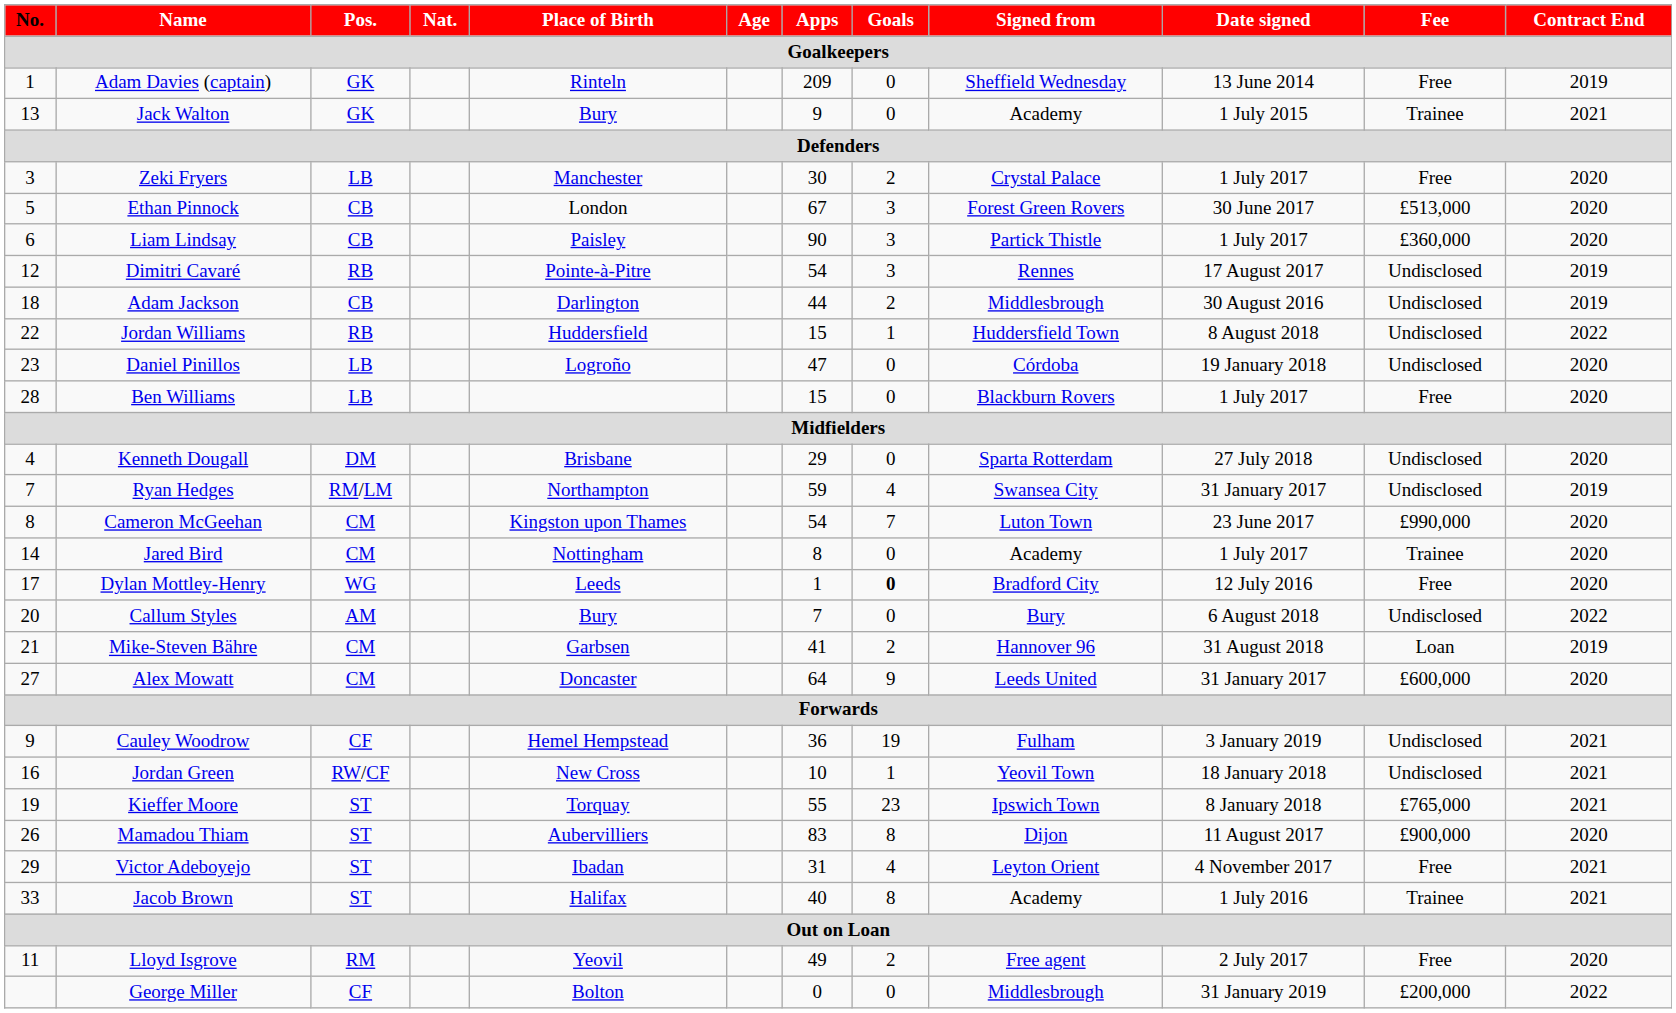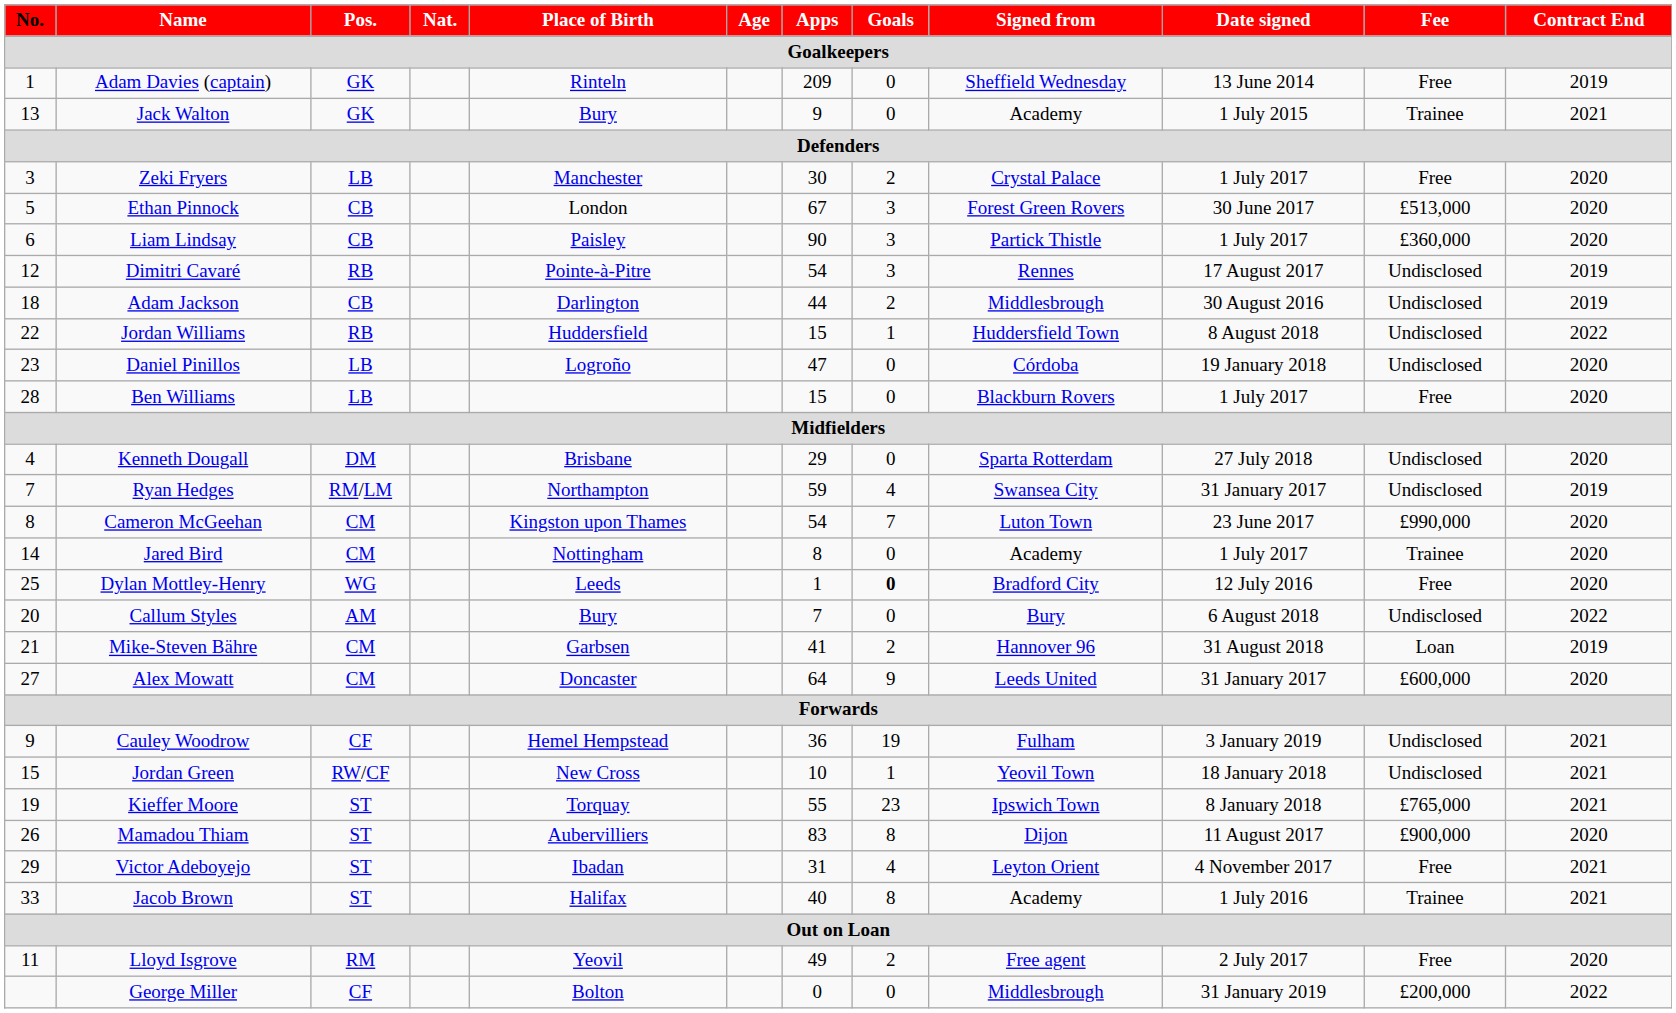 <table class="wikitable" style="text-align:center; font-size:90%; width:100%;">
 <tr>
 <th style="background:#f00; color:brown text-align:center;">No.</th>
 <th style="background:#f00; color:white; text-align:center;">Name</th>
 <th style="background:#f00; color:white; text-align:center;">Pos.</th>
 <th style="background:#f00; color:white; text-align:center;">Nat.</th>
 <th style="background:#f00; color:white; text-align:center;">Place of Birth</th>
 <th style="background:#f00; color:white; text-align:center;">Age</th>
 <th style="background:#f00; color:white; text-align:center;">Apps</th>
 <th style="background:#f00; color:white; text-align:center;">Goals</th>
 <th style="background:#f00; color:white; text-align:center;">Signed from</th>
 <th style="background:#f00; color:white; text-align:center;">Date signed</th>
 <th style="background:#f00; color:white; text-align:center;">Fee</th>
 <th style="background:#f00; color:white; text-align:center;">Contract End</th>
 </tr>
 <tr>
 <th colspan="12" style="background:#dcdcdc; text-align:center;">Goalkeepers</th>
 </tr>
 <tr>
 <td>1</td>
 <td><a href='#'>Adam Davies</a> (<a href='#'>captain</a>)</td>
 <td><a href='#'>GK</a></td>
 <td></td>
 <td><a href='#'>Rinteln</a></td>
 <td></td>
 <td>209</td>
 <td>0</td>
 <td><a href='#'>Sheffield Wednesday</a></td>
 <td>13 June 2014</td>
 <td>Free</td>
 <td>2019</td>
 </tr>
 <tr>
 <td>13</td>
 <td><a href='#'>Jack Walton</a></td>
 <td><a href='#'>GK</a></td>
 <td></td>
 <td><a href='#'>Bury</a></td>
 <td></td>
 <td>9</td>
 <td>0</td>
 <td>Academy</td>
 <td>1 July 2015</td>
 <td>Trainee</td>
 <td>2021</td>
 </tr>
 <tr>
 <th colspan="12" style="background:#dcdcdc; text-align:center;">Defenders</th>
 </tr>
 <tr>
 <td>3</td>
 <td><a href='#'>Zeki Fryers</a></td>
 <td><a href='#'>LB</a></td>
 <td></td>
 <td><a href='#'>Manchester</a></td>
 <td></td>
 <td>30</td>
 <td>2</td>
 <td><a href='#'>Crystal Palace</a></td>
 <td>1 July 2017</td>
 <td>Free</td>
 <td>2020</td>
 </tr>
 <tr>
 <td>5</td>
 <td><a href='#'>Ethan Pinnock</a></td>
 <td><a href='#'>CB</a></td>
 <td></td>
 <td>London</td>
 <td></td>
 <td>67</td>
 <td>3</td>
 <td><a href='#'>Forest Green Rovers</a></td>
 <td>30 June 2017</td>
 <td>£513,000</td>
 <td>2020</td>
 </tr>
 <tr>
 <td>6</td>
 <td><a href='#'>Liam Lindsay</a></td>
 <td><a href='#'>CB</a></td>
 <td></td>
 <td><a href='#'>Paisley</a></td>
 <td></td>
 <td>90</td>
 <td>3</td>
 <td><a href='#'>Partick Thistle</a></td>
 <td>1 July 2017</td>
 <td>£360,000</td>
 <td>2020</td>
 </tr>
 <tr>
 <td>12</td>
 <td><a href='#'>Dimitri Cavaré</a></td>
 <td><a href='#'>RB</a></td>
 <td></td>
 <td><a href='#'>Pointe-à-Pitre</a></td>
 <td></td>
 <td>54</td>
 <td>3</td>
 <td><a href='#'>Rennes</a></td>
 <td>17 August 2017</td>
 <td>Undisclosed</td>
 <td>2019</td>
 </tr>
 <tr>
 <td>18</td>
 <td><a href='#'>Adam Jackson</a></td>
 <td><a href='#'>CB</a></td>
 <td></td>
 <td><a href='#'>Darlington</a></td>
 <td></td>
 <td>44</td>
 <td>2</td>
 <td><a href='#'>Middlesbrough</a></td>
 <td>30 August 2016</td>
 <td>Undisclosed</td>
 <td>2019</td>
 </tr>
 <tr>
 <td>22</td>
 <td><a href='#'>Jordan Williams</a></td>
 <td><a href='#'>RB</a></td>
 <td></td>
 <td><a href='#'>Huddersfield</a></td>
 <td></td>
 <td>15</td>
 <td>1</td>
 <td><a href='#'>Huddersfield Town</a></td>
 <td>8 August 2018</td>
 <td>Undisclosed</td>
 <td>2022</td>
 </tr>
 <tr>
 <td>23</td>
 <td><a href='#'>Daniel Pinillos</a></td>
 <td><a href='#'>LB</a></td>
 <td></td>
 <td><a href='#'>Logroño</a></td>
 <td></td>
 <td>47</td>
 <td>0</td>
 <td><a href='#'>Córdoba</a></td>
 <td>19 January 2018</td>
 <td>Undisclosed</td>
 <td>2020</td>
 </tr>
 <tr>
 <td>28</td>
 <td><a href='#'>Ben Williams</a></td>
 <td><a href='#'>LB</a></td>
 <td></td>
 <td></td>
 <td></td>
 <td>15</td>
 <td>0</td>
 <td><a href='#'>Blackburn Rovers</a></td>
 <td>1 July 2017</td>
 <td>Free</td>
 <td>2020</td>
 </tr>
 <tr>
 <th colspan="12" style="background:#dcdcdc; text-align:center;">Midfielders</th>
 </tr>
 <tr>
 <td>4</td>
 <td><a href='#'>Kenneth Dougall</a></td>
 <td><a href='#'>DM</a></td>
 <td></td>
 <td><a href='#'>Brisbane</a></td>
 <td></td>
 <td>29</td>
 <td>0</td>
 <td><a href='#'>Sparta Rotterdam</a></td>
 <td>27 July 2018</td>
 <td>Undisclosed</td>
 <td>2020</td>
 </tr>
 <tr>
 <td>7</td>
 <td><a href='#'>Ryan Hedges</a></td>
 <td><a href='#'>RM</a>/<a href='#'>LM</a></td>
 <td></td>
 <td><a href='#'>Northampton</a></td>
 <td></td>
 <td>59</td>
 <td>4</td>
 <td><a href='#'>Swansea City</a></td>
 <td>31 January 2017</td>
 <td>Undisclosed</td>
 <td>2019</td>
 </tr>
 <tr>
 <td>8</td>
 <td><a href='#'>Cameron McGeehan</a></td>
 <td><a href='#'>CM</a></td>
 <td></td>
 <td><a href='#'>Kingston upon Thames</a></td>
 <td></td>
 <td>54</td>
 <td>7</td>
 <td><a href='#'>Luton Town</a></td>
 <td>23 June 2017</td>
 <td>£990,000</td>
 <td>2020</td>
 </tr>
 <tr>
 <td>14</td>
 <td><a href='#'>Jared Bird</a></td>
 <td><a href='#'>CM</a></td>
 <td></td>
 <td><a href='#'>Nottingham</a></td>
 <td></td>
 <td>8</td>
 <td>0</td>
 <td>Academy</td>
 <td>1 July 2017</td>
 <td>Trainee</td>
 <td>2020</td>
 </tr>
 <tr>
-<td>17</td>
+<td>25</td>
 <td><a href='#'>Dylan Mottley-Henry</a></td>
 <td><a href='#'>WG</a></td>
 <td></td>
 <td><a href='#'>Leeds</a></td>
 <td></td>
 <td>1</td>
 <td><strong>0</strong></td>
 <td><a href='#'>Bradford City</a></td>
 <td>12 July 2016</td>
 <td>Free</td>
 <td>2020</td>
 </tr>
 <tr>
 <td>20</td>
 <td><a href='#'>Callum Styles</a></td>
 <td><a href='#'>AM</a></td>
 <td></td>
 <td><a href='#'>Bury</a></td>
 <td></td>
 <td>7</td>
 <td>0</td>
 <td><a href='#'>Bury</a></td>
 <td>6 August 2018</td>
 <td>Undisclosed</td>
 <td>2022</td>
 </tr>
 <tr>
 <td>21</td>
 <td><a href='#'>Mike-Steven Bähre</a></td>
 <td><a href='#'>CM</a></td>
 <td></td>
 <td><a href='#'>Garbsen</a></td>
 <td></td>
 <td>41</td>
 <td>2</td>
 <td><a href='#'>Hannover 96</a></td>
 <td>31 August 2018</td>
 <td>Loan</td>
 <td>2019</td>
 </tr>
 <tr>
 <td>27</td>
 <td><a href='#'>Alex Mowatt</a></td>
 <td><a href='#'>CM</a></td>
 <td></td>
 <td><a href='#'>Doncaster</a></td>
 <td></td>
 <td>64</td>
 <td>9</td>
 <td><a href='#'>Leeds United</a></td>
 <td>31 January 2017</td>
 <td>£600,000</td>
 <td>2020</td>
 </tr>
 <tr>
 <th colspan="12" style="background:#dcdcdc; text-align:center;">Forwards</th>
 </tr>
 <tr>
 <td>9</td>
 <td><a href='#'>Cauley Woodrow</a></td>
 <td><a href='#'>CF</a></td>
 <td></td>
 <td><a href='#'>Hemel Hempstead</a></td>
 <td></td>
 <td>36</td>
 <td>19</td>
 <td><a href='#'>Fulham</a></td>
 <td>3 January 2019</td>
 <td>Undisclosed</td>
 <td>2021</td>
 </tr>
 <tr>
-<td>16</td>
+<td>15</td>
 <td><a href='#'>Jordan Green</a></td>
 <td><a href='#'>RW</a>/<a href='#'>CF</a></td>
 <td></td>
 <td><a href='#'>New Cross</a></td>
 <td></td>
 <td>10</td>
 <td>1</td>
 <td><a href='#'>Yeovil Town</a></td>
 <td>18 January 2018</td>
 <td>Undisclosed</td>
 <td>2021</td>
 </tr>
 <tr>
 <td>19</td>
 <td><a href='#'>Kieffer Moore</a></td>
 <td><a href='#'>ST</a></td>
 <td></td>
 <td><a href='#'>Torquay</a></td>
 <td></td>
 <td>55</td>
 <td>23</td>
 <td><a href='#'>Ipswich Town</a></td>
 <td>8 January 2018</td>
 <td>£765,000</td>
 <td>2021</td>
 </tr>
 <tr>
 <td>26</td>
 <td><a href='#'>Mamadou Thiam</a></td>
 <td><a href='#'>ST</a></td>
 <td></td>
 <td><a href='#'>Aubervilliers</a></td>
 <td></td>
 <td>83</td>
 <td>8</td>
 <td><a href='#'>Dijon</a></td>
 <td>11 August 2017</td>
 <td>£900,000</td>
 <td>2020</td>
 </tr>
 <tr>
 <td>29</td>
 <td><a href='#'>Victor Adeboyejo</a></td>
 <td><a href='#'>ST</a></td>
 <td></td>
 <td><a href='#'>Ibadan</a></td>
 <td></td>
 <td>31</td>
 <td>4</td>
 <td><a href='#'>Leyton Orient</a></td>
 <td>4 November 2017</td>
 <td>Free</td>
 <td>2021</td>
 </tr>
 <tr>
 <td>33</td>
 <td><a href='#'>Jacob Brown</a></td>
 <td><a href='#'>ST</a></td>
 <td></td>
 <td><a href='#'>Halifax</a></td>
 <td></td>
 <td>40</td>
 <td>8</td>
 <td>Academy</td>
 <td>1 July 2016</td>
 <td>Trainee</td>
 <td>2021</td>
 </tr>
 <tr>
 <th colspan="12" style="background:#dcdcdc; text-align:center;">Out on Loan</th>
 </tr>
 <tr>
 <td>11</td>
 <td><a href='#'>Lloyd Isgrove</a></td>
 <td><a href='#'>RM</a></td>
 <td></td>
 <td><a href='#'>Yeovil</a></td>
 <td></td>
 <td>49</td>
 <td>2</td>
 <td><a href='#'>Free agent</a></td>
 <td>2 July 2017</td>
 <td>Free</td>
 <td>2020</td>
 </tr>
 <tr>
 <td></td>
 <td><a href='#'>George Miller</a></td>
 <td><a href='#'>CF</a></td>
 <td></td>
 <td><a href='#'>Bolton</a></td>
 <td></td>
 <td>0</td>
 <td>0</td>
 <td><a href='#'>Middlesbrough</a></td>
 <td>31 January 2019</td>
 <td>£200,000</td>
 <td>2022</td>
 </tr>
 </table>
